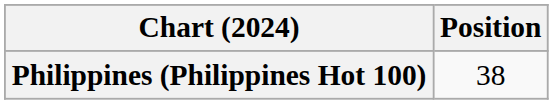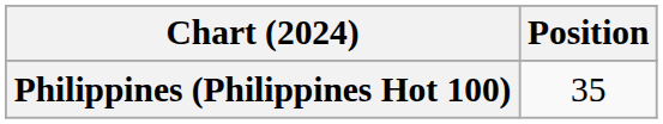 <table class="wikitable plainrowheaders" style="text-align:center">
 <tr>
 <th scope="col">Chart (2024)</th>
 <th scope="col">Position</th>
 </tr>
 <tr>
 <th scope="row">Philippines (Philippines Hot 100)</th>
-<td>38</td>
+<td>35</td>
 </tr>
 </table>
